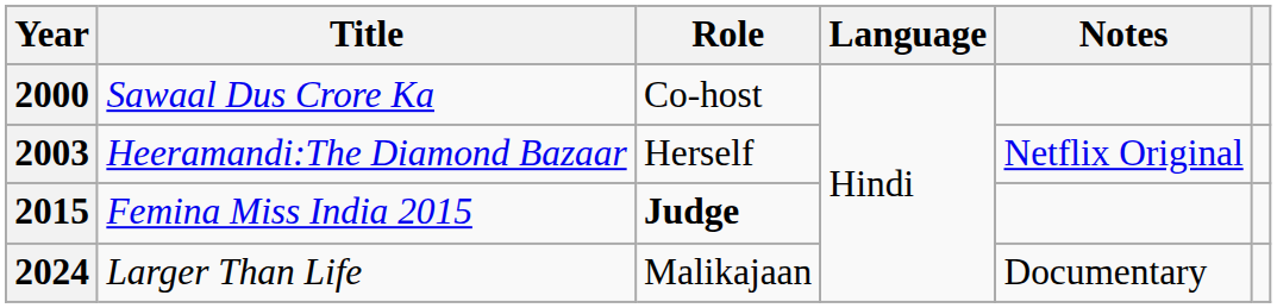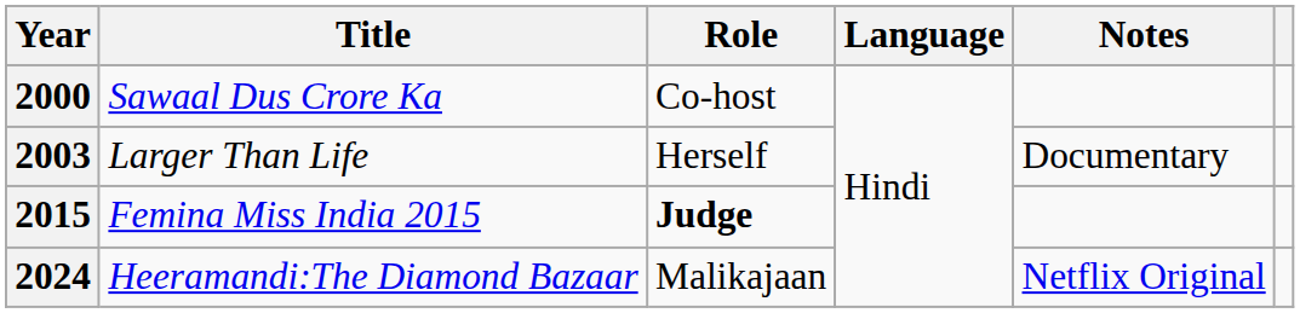 <table class="wikitable plainrowheaders">
 <tr>
 <th scope="col">Year</th>
 <th scope="col">Title</th>
 <th scope="col">Role</th>
 <th>Language</th>
 <th scope="col">Notes</th>
 <th scope="col"></th>
 </tr>
 <tr>
 <th scope="row">2000</th>
 <td><em><a href='#'>Sawaal Dus Crore Ka</a> </em></td>
 <td>Co-host</td>
 <td rowspan="4">Hindi</td>
 <td></td>
 <td style="text-align:center;"></td>
 </tr>
 <tr>
 <th scope="row">2003</th>
-<td><em><a href='#'>Heeramandi:The Diamond Bazaar</a></em></td>
+<td><em>Larger Than Life</em></td>
 <td>Herself</td>
-<td><a href='#'>Netflix Original</a></td>
+<td>Documentary</td>
 <td style="text-align:center;"></td>
 </tr>
 <tr>
 <th scope="row">2015</th>
 <td><em><a href='#'>Femina Miss India 2015</a></em></td>
 <td><strong>Judge</strong></td>
 <td></td>
 <td style="text-align:center;"></td>
 </tr>
 <tr>
 <th scope="row">2024</th>
-<td><em>Larger Than Life</em></td>
+<td><em><a href='#'>Heeramandi:The Diamond Bazaar</a></em></td>
 <td>Malikajaan</td>
-<td>Documentary</td>
+<td><a href='#'>Netflix Original</a></td>
 <td style="text-align:center;"></td>
 </tr>
 </table>
